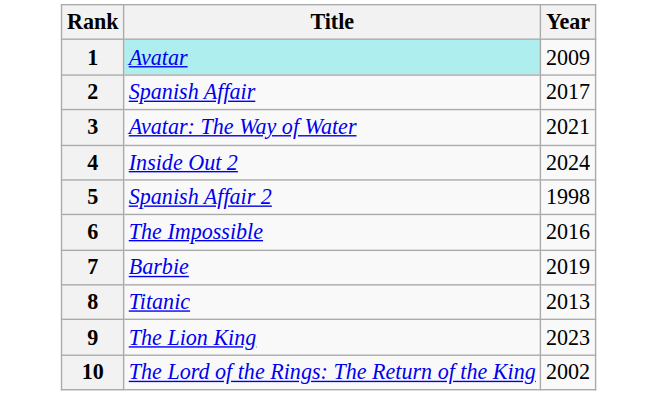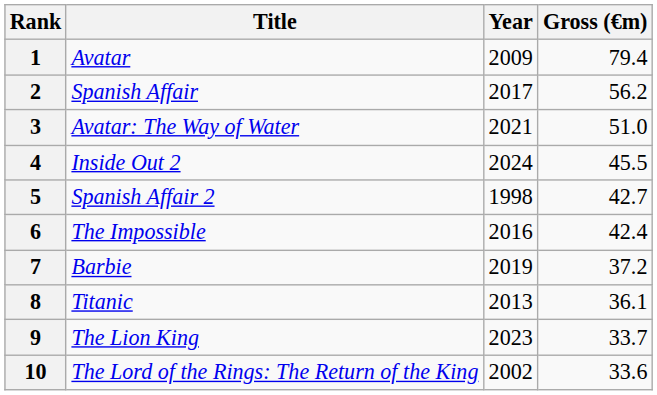 <table class="wikitable" style="margin:1em auto;">
 <tr>
 <th>Rank</th>
 <th>Title</th>
 <th>Year</th>
+<th>Gross (€m)</th>
 </tr>
 <tr>
 <th align = "center">1</th>
-<td style="background: paleturquoise;"><em><a href='#'>Avatar</a></em></td>
+<td><em><a href='#'>Avatar</a></em></td>
 <td align = "center">2009</td>
+<td align = "right">79.4</td>
 </tr>
 <tr>
 <th align = "center">2</th>
 <td><em><a href='#'>Spanish Affair</a></em></td>
 <td align = "center">2017</td>
+<td align = "right">56.2</td>
 </tr>
 <tr>
 <th align = "center">3</th>
 <td><em><a href='#'>Avatar: The Way of Water</a></em></td>
 <td align = "center">2021</td>
+<td align = "right">51.0</td>
 </tr>
 <tr>
 <th align="center">4</th>
 <td><em><a href='#'>Inside Out 2</a></em></td>
 <td align="center">2024</td>
+<td align="right">45.5</td>
 </tr>
 <tr>
 <th align="center">5</th>
 <td><em><a href='#'>Spanish Affair 2</a></em></td>
 <td align="center">1998</td>
+<td align="right">42.7</td>
 </tr>
 <tr>
 <th align="center">6</th>
 <td><em><a href='#'>The Impossible</a></em></td>
 <td align="center">2016</td>
+<td align="right">42.4</td>
 </tr>
 <tr>
 <th align="center">7</th>
 <td><em><a href='#'>Barbie</a></em></td>
 <td align="center">2019</td>
+<td align="right">37.2</td>
 </tr>
 <tr>
 <th align="center">8</th>
 <td><em><a href='#'>Titanic</a></em></td>
 <td align="center">2013</td>
+<td align="right">36.1</td>
 </tr>
 <tr>
 <th align="center">9</th>
 <td><em><a href='#'>The Lion King</a></em></td>
 <td align="center">2023</td>
+<td align="right">33.7</td>
 </tr>
 <tr>
 <th align="center">10</th>
 <td><em><a href='#'>The Lord of the Rings: The Return of the King</a></em></td>
 <td align="center">2002</td>
+<td align="right">33.6</td>
 </tr>
 </table>
